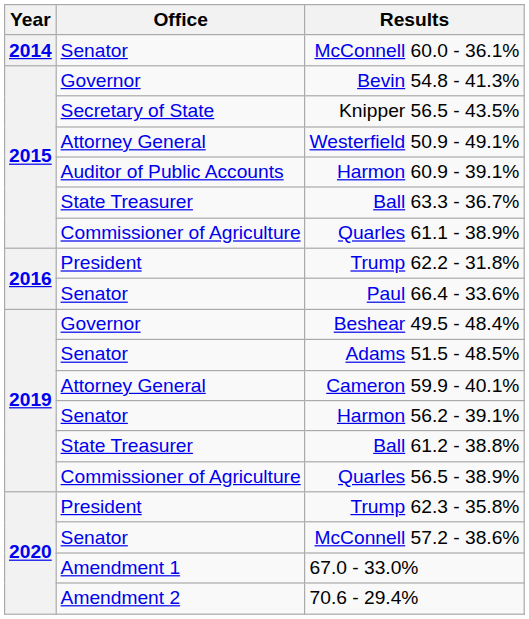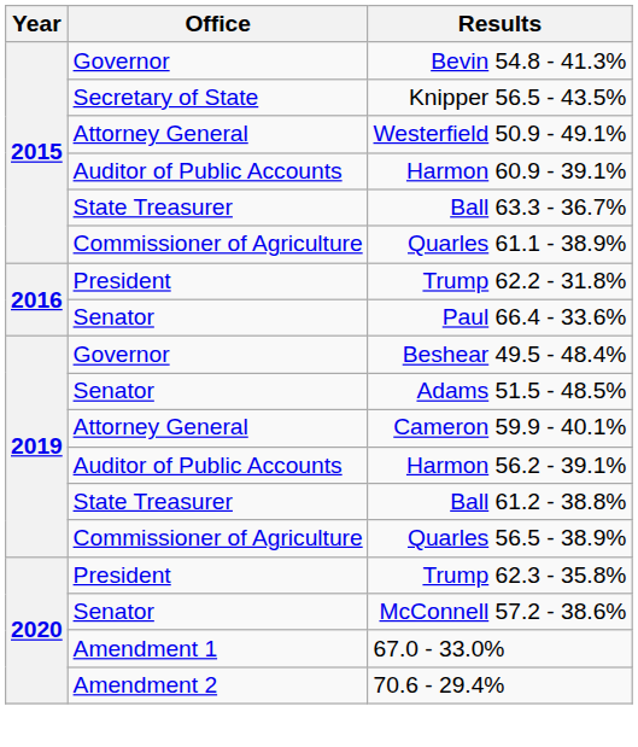 <table class=wikitable>
 <tr>
 <th>Year</th>
 <th>Office</th>
 <th>Results</th>
-</tr>
-<tr>
-<th><a href='#'>2014</a></th>
-<td><a href='#'>Senator</a></td>
-<td align="right" ><a href='#'>McConnell</a> 60.0 - 36.1%</td>
 </tr>
 <tr>
 <th rowspan=6><a href='#'>2015</a></th>
 <td><a href='#'>Governor</a></td>
 <td align="right" ><a href='#'>Bevin</a> 54.8 - 41.3%</td>
 </tr>
 <tr>
 <td><a href='#'>Secretary of State</a></td>
 <td align="right" >Knipper 56.5 - 43.5%</td>
 </tr>
 <tr>
 <td><a href='#'>Attorney General</a></td>
 <td align="right" ><a href='#'>Westerfield</a> 50.9 - 49.1%</td>
 </tr>
 <tr>
 <td><a href='#'>Auditor of Public Accounts</a></td>
 <td align="right" ><a href='#'>Harmon</a> 60.9 - 39.1%</td>
 </tr>
 <tr>
 <td><a href='#'>State Treasurer</a></td>
 <td align="right" ><a href='#'>Ball</a> 63.3 - 36.7%</td>
 </tr>
 <tr>
 <td><a href='#'>Commissioner of Agriculture</a></td>
 <td align="right" ><a href='#'>Quarles</a> 61.1 - 38.9%</td>
 </tr>
 <tr>
 <th rowspan=2><a href='#'>2016</a></th>
 <td><a href='#'>President</a></td>
 <td align="right" ><a href='#'>Trump</a> 62.2 - 31.8%</td>
 </tr>
 <tr>
 <td><a href='#'>Senator</a></td>
 <td align="right" ><a href='#'>Paul</a> 66.4 - 33.6%</td>
 </tr>
 <tr>
 <th rowspan=6><a href='#'>2019</a></th>
 <td><a href='#'>Governor</a></td>
 <td align="right" ><a href='#'>Beshear</a> 49.5 - 48.4%</td>
 </tr>
 <tr>
 <td><a href='#'>Senator</a></td>
 <td align="right" ><a href='#'>Adams</a> 51.5 - 48.5%</td>
 </tr>
 <tr>
 <td><a href='#'>Attorney General</a></td>
 <td align="right" ><a href='#'>Cameron</a> 59.9 - 40.1%</td>
 </tr>
 <tr>
-<td><a href='#'>Senator</a></td>
+<td><a href='#'>Auditor of Public Accounts</a></td>
 <td align="right" ><a href='#'>Harmon</a> 56.2 - 39.1%</td>
 </tr>
 <tr>
 <td><a href='#'>State Treasurer</a></td>
 <td align="right" ><a href='#'>Ball</a> 61.2 - 38.8%</td>
 </tr>
 <tr>
 <td><a href='#'>Commissioner of Agriculture</a></td>
 <td align="right" ><a href='#'>Quarles</a> 56.5 - 38.9%</td>
 </tr>
 <tr>
 <th rowspan=4><a href='#'>2020</a></th>
 <td><a href='#'>President</a></td>
 <td align="right" ><a href='#'>Trump</a> 62.3 - 35.8%</td>
 </tr>
 <tr>
 <td><a href='#'>Senator</a></td>
 <td align="right" ><a href='#'>McConnell</a> 57.2 - 38.6%</td>
 </tr>
 <tr>
 <td><a href='#'>Amendment 1</a></td>
 <td> 67.0 - 33.0%</td>
 </tr>
 <tr>
 <td><a href='#'>Amendment 2</a></td>
 <td> 70.6 - 29.4%</td>
 </tr>
 </table>
